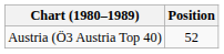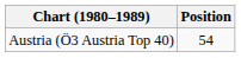 <table class="wikitable">
 <tr>
 <th>Chart (1980–1989)</th>
 <th>Position</th>
 </tr>
 <tr>
 <td>Austria (Ö3 Austria Top 40)</td>
-<td align="center">52</td>
+<td align="center">54</td>
 </tr>
 </table>
